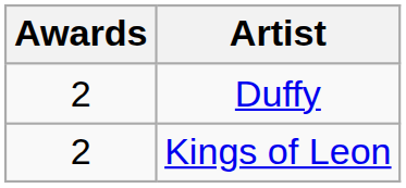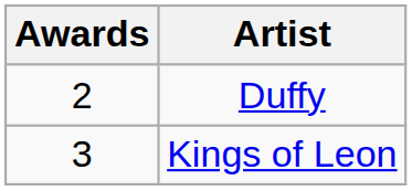 <table class="wikitable" rowspan="2" style="text-align:center;">
 <tr>
 <th scope="col" style="width:55px;">Awards</th>
 <th scope="col" style="text-align:center;">Artist</th>
 </tr>
 <tr>
 <td>2</td>
 <td><a href='#'>Duffy</a></td>
 </tr>
 <tr>
-<td>2</td>
+<td>3</td>
 <td><a href='#'>Kings of Leon</a></td>
 </tr>
 </table>
